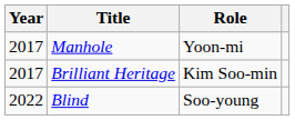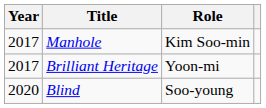 <table class="wikitable">
 <tr>
 <th>Year</th>
 <th>Title</th>
 <th>Role</th>
 <th></th>
 </tr>
 <tr>
 <td>2017</td>
 <td><em><a href='#'>Manhole</a></em></td>
-<td>Yoon-mi</td>
+<td>Kim Soo-min</td>
 <td></td>
 </tr>
 <tr>
 <td>2017</td>
 <td><em><a href='#'>Brilliant Heritage</a></em></td>
-<td>Kim Soo-min</td>
+<td>Yoon-mi</td>
 <td></td>
 </tr>
 <tr>
-<td>2022</td>
+<td>2020</td>
 <td><em><a href='#'>Blind</a></em></td>
 <td>Soo-young</td>
 <td></td>
 </tr>
 </table>
